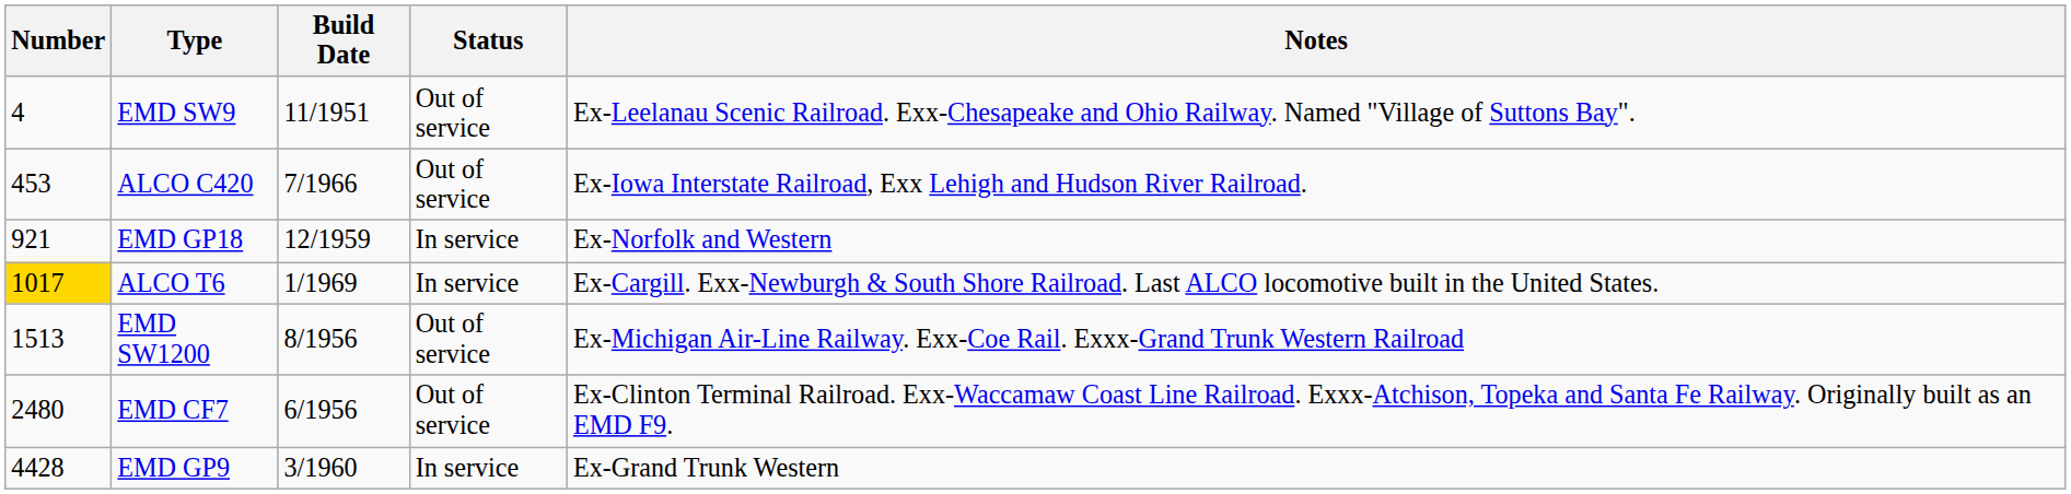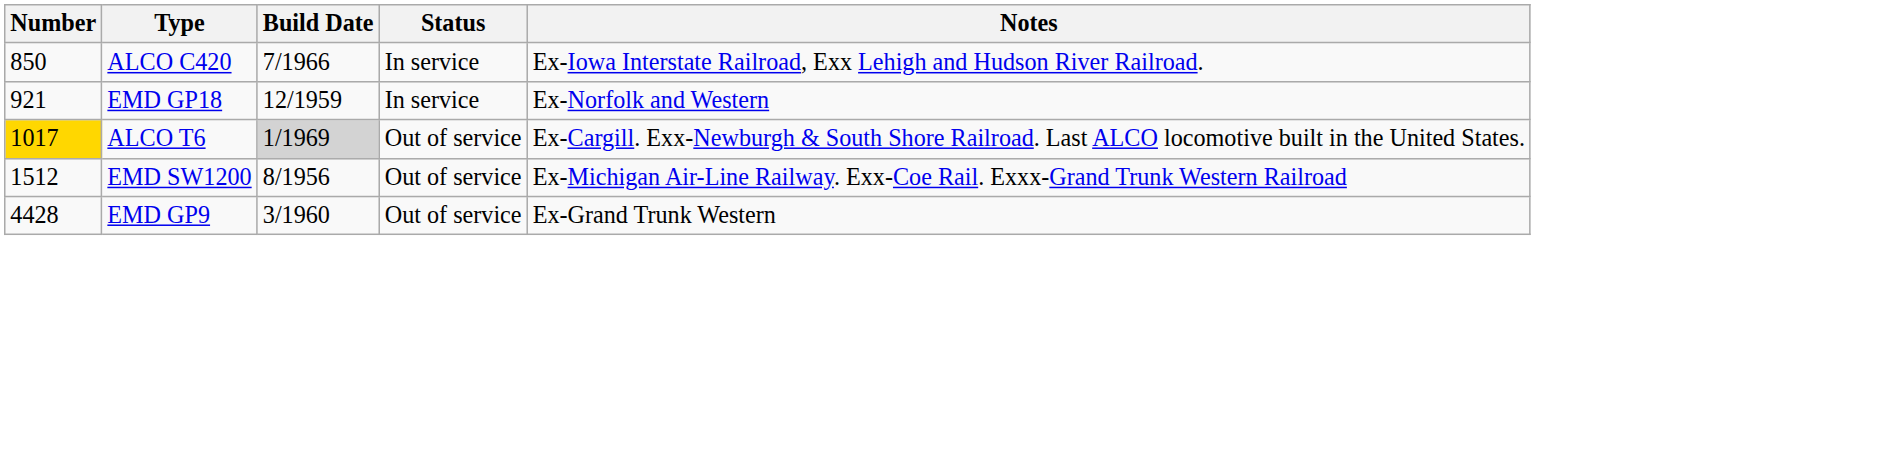 <table class="wikitable">
 <tr>
 <th>Number</th>
 <th>Type</th>
 <th>Build Date</th>
 <th>Status</th>
 <th>Notes</th>
 </tr>
 <tr>
-<td>4</td>
-<td><a href='#'>EMD SW9</a></td>
-<td>11/1951</td>
-<td>Out of service</td>
-<td>Ex-<a href='#'>Leelanau Scenic Railroad</a>. Exx-<a href='#'>Chesapeake and Ohio Railway</a>. Named "Village of <a href='#'>Suttons Bay</a>".</td>
-</tr>
-<tr>
-<td>453</td>
+<td>850</td>
 <td><a href='#'>ALCO C420</a></td>
 <td>7/1966</td>
-<td>Out of service</td>
+<td>In service</td>
 <td>Ex-<a href='#'>Iowa Interstate Railroad</a>, Exx <a href='#'>Lehigh and Hudson River Railroad</a>.</td>
 </tr>
 <tr>
 <td>921</td>
 <td><a href='#'>EMD GP18</a></td>
 <td>12/1959</td>
 <td>In service</td>
 <td>Ex-<a href='#'>Norfolk and Western</a></td>
 </tr>
 <tr>
 <td style="background: gold;">1017</td>
 <td><a href='#'>ALCO T6</a></td>
-<td>1/1969</td>
-<td>In service</td>
+<td style="background: lightgrey;">1/1969</td>
+<td>Out of service</td>
 <td>Ex-<a href='#'>Cargill</a>. Exx-<a href='#'>Newburgh & South Shore Railroad</a>. Last <a href='#'>ALCO</a> locomotive built in the United States.</td>
 </tr>
 <tr>
-<td>1513</td>
+<td>1512</td>
 <td><a href='#'>EMD SW1200</a></td>
 <td>8/1956</td>
 <td>Out of service</td>
 <td>Ex-<a href='#'>Michigan Air-Line Railway</a>. Exx-<a href='#'>Coe Rail</a>. Exxx-<a href='#'>Grand Trunk Western Railroad</a></td>
 </tr>
 <tr>
-<td>2480</td>
-<td><a href='#'>EMD CF7</a></td>
-<td>6/1956</td>
-<td>Out of service</td>
-<td>Ex-Clinton Terminal Railroad. Exx-<a href='#'>Waccamaw Coast Line Railroad</a>. Exxx-<a href='#'>Atchison, Topeka and Santa Fe Railway</a>. Originally built as an <a href='#'>EMD F9</a>.</td>
-</tr>
-<tr>
 <td>4428</td>
 <td><a href='#'>EMD GP9</a></td>
 <td>3/1960</td>
-<td>In service</td>
+<td>Out of service</td>
 <td>Ex-Grand Trunk Western</td>
 </tr>
 </table>
